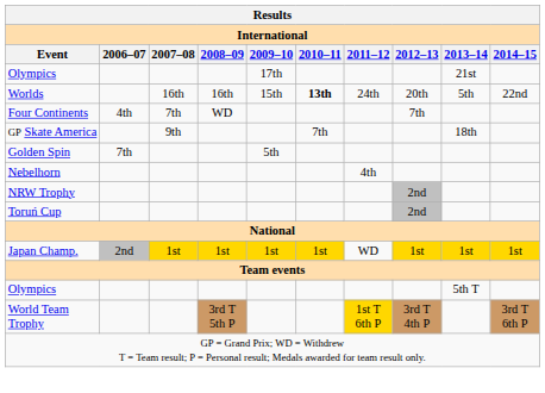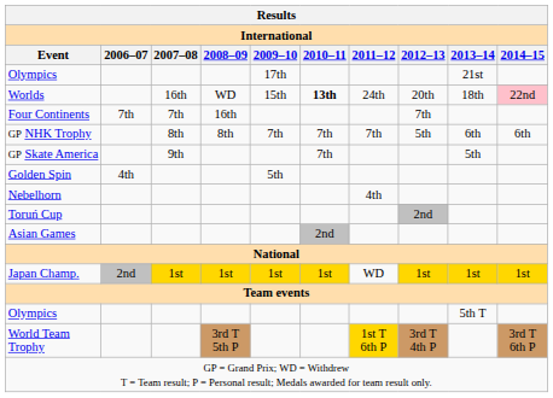 <table class="wikitable" style="text-align:center">
 <tr>
 <th colspan=10 align=center><strong>Results</strong></th>
 </tr>
 <tr>
 <th style="background-color: #ffdead; " colspan=10 align=center><strong>International</strong></th>
 </tr>
 <tr>
 <th>Event</th>
 <th>2006–07</th>
 <th>2007–08</th>
 <th><a href='#'>2008–09</a></th>
 <th><a href='#'>2009–10</a></th>
 <th><a href='#'>2010–11</a></th>
 <th><a href='#'>2011–12</a></th>
 <th><a href='#'>2012–13</a></th>
 <th><a href='#'>2013–14</a></th>
 <th><a href='#'>2014–15</a></th>
 </tr>
 <tr>
 <td align=left><a href='#'>Olympics</a></td>
 <td></td>
 <td></td>
 <td></td>
 <td>17th</td>
 <td></td>
 <td></td>
 <td></td>
 <td>21st</td>
 <td></td>
 </tr>
 <tr>
 <td align=left><a href='#'>Worlds</a></td>
 <td></td>
 <td>16th</td>
-<td>16th</td>
+<td>WD</td>
 <td>15th</td>
 <td><strong>13th</strong></td>
 <td>24th</td>
 <td>20th</td>
-<td>5th</td>
-<td>22nd</td>
+<td>18th</td>
+<td style="background: pink;">22nd</td>
 </tr>
 <tr>
 <td align=left><a href='#'>Four Continents</a></td>
-<td>4th</td>
 <td>7th</td>
-<td>WD</td>
+<td>7th</td>
+<td>16th</td>
 <td></td>
 <td></td>
 <td></td>
 <td>7th</td>
 <td></td>
 <td></td>
+</tr>
+<tr>
+<td align=left><small>GP</small> <a href='#'>NHK Trophy</a></td>
+<td></td>
+<td>8th</td>
+<td>8th</td>
+<td>7th</td>
+<td>7th</td>
+<td>7th</td>
+<td>5th</td>
+<td>6th</td>
+<td>6th</td>
 </tr>
 <tr>
 <td align=left><small>GP</small> <a href='#'>Skate America</a></td>
 <td></td>
 <td>9th</td>
 <td></td>
 <td></td>
 <td>7th</td>
 <td></td>
 <td></td>
-<td>18th</td>
+<td>5th</td>
 <td></td>
 </tr>
 <tr>
 <td align=left><a href='#'>Golden Spin</a></td>
-<td>7th</td>
+<td>4th</td>
 <td></td>
 <td></td>
 <td>5th</td>
 <td></td>
 <td></td>
 <td></td>
 <td></td>
 <td></td>
 </tr>
 <tr>
 <td align=left><a href='#'>Nebelhorn</a></td>
 <td></td>
 <td></td>
 <td></td>
 <td></td>
 <td></td>
 <td>4th</td>
 <td></td>
 <td></td>
 <td></td>
 </tr>
 <tr>
-<td align=left><a href='#'>NRW Trophy</a></td>
+<td align=left><a href='#'>Toruń Cup</a></td>
 <td></td>
 <td></td>
 <td></td>
 <td></td>
 <td></td>
 <td></td>
 <td bgcolor=silver>2nd</td>
 <td></td>
 <td></td>
 </tr>
 <tr>
-<td align=left><a href='#'>Toruń Cup</a></td>
-<td></td>
-<td></td>
+<td align=left><a href='#'>Asian Games</a></td>
 <td></td>
 <td></td>
 <td></td>
 <td></td>
 <td bgcolor=silver>2nd</td>
+<td></td>
+<td></td>
 <td></td>
 <td></td>
 </tr>
 <tr>
 <th style="background-color: #ffdead; " colspan=10 align=center><strong>National</strong></th>
 </tr>
 <tr>
 <td align=left><a href='#'>Japan Champ.</a></td>
 <td bgcolor=silver>2nd</td>
 <td bgcolor=gold>1st</td>
 <td bgcolor=gold>1st</td>
 <td bgcolor=gold>1st</td>
 <td bgcolor=gold>1st</td>
 <td>WD</td>
 <td bgcolor=gold>1st</td>
 <td bgcolor=gold>1st</td>
 <td bgcolor=gold>1st</td>
 </tr>
 <tr>
 <th style="background-color: #ffdead; " colspan=10 align=center><strong>Team events</strong></th>
 </tr>
 <tr>
 <td align=left><a href='#'>Olympics</a></td>
 <td></td>
 <td></td>
 <td></td>
 <td></td>
 <td></td>
 <td></td>
 <td></td>
 <td>5th T</td>
 <td></td>
 </tr>
 <tr>
 <td align=left><a href='#'>World Team<br>Trophy</a></td>
 <td></td>
 <td></td>
 <td bgcolor=cc9966>3rd T <br>5th P</td>
 <td></td>
 <td></td>
 <td bgcolor=gold>1st T <br> 6th P</td>
 <td bgcolor=cc9966>3rd T <br>4th P</td>
 <td></td>
 <td bgcolor=cc9966>3rd T <br>6th P</td>
 </tr>
 <tr>
 <td colspan=10 align=center><small> GP = Grand Prix; WD = Withdrew <br> T = Team result; P = Personal result; Medals awarded for team result only. </small></td>
 </tr>
 </table>
